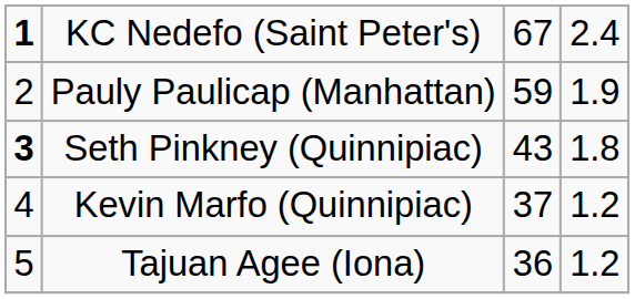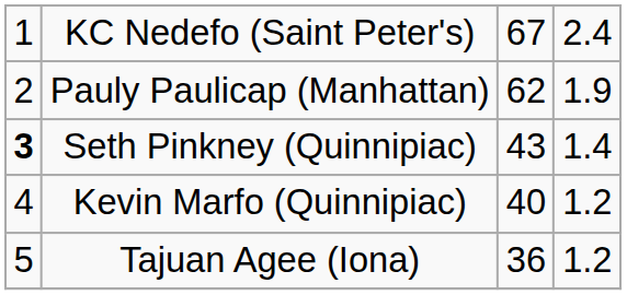 <table class="wikitable sortable" style="text-align:center">
 <tr>
 </tr>
 <tr>
-<td><strong>1</strong></td>
+<td>1</td>
 <td>KC Nedefo (Saint Peter's)</td>
 <td>67</td>
 <td>2.4</td>
 </tr>
 <tr>
 <td>2</td>
 <td>Pauly Paulicap (Manhattan)</td>
-<td>59</td>
+<td>62</td>
 <td>1.9</td>
 </tr>
 <tr>
 <td><strong>3</strong></td>
 <td>Seth Pinkney (Quinnipiac)</td>
 <td>43</td>
-<td>1.8</td>
+<td>1.4</td>
 </tr>
 <tr>
 <td>4</td>
 <td>Kevin Marfo (Quinnipiac)</td>
-<td>37</td>
+<td>40</td>
 <td>1.2</td>
 </tr>
 <tr>
 <td>5</td>
 <td>Tajuan Agee (Iona)</td>
 <td>36</td>
 <td>1.2</td>
 </tr>
 <tr>
 </tr>
 </table>
